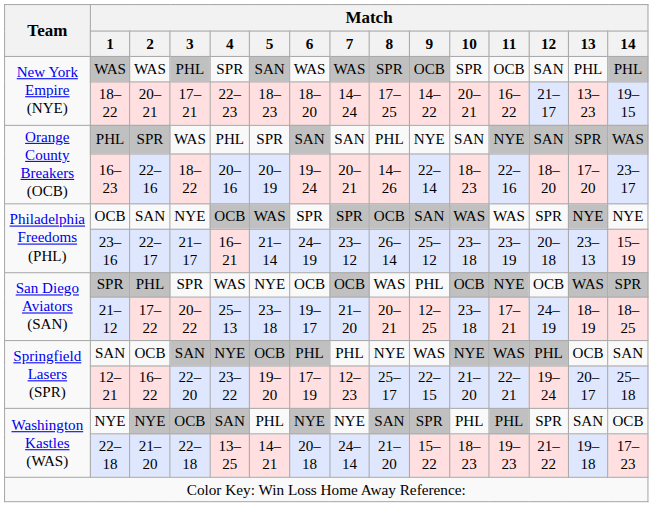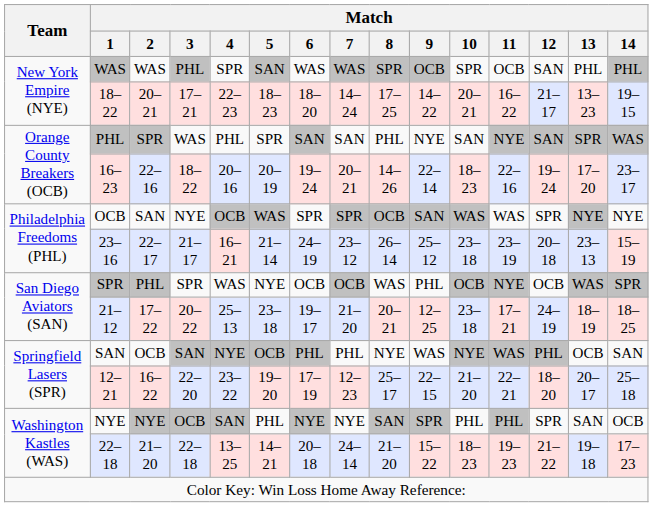 <table class="wikitable" style="text-align:center;width=100%">
 <tr>
 <th width="10.4%" rowspan="2">Team</th>
 <th width="89.6%" colspan="14">Match</th>
 </tr>
 <tr style="background-color:#CCCCCC; font-size: 90%">
 <th width="3.2%">1</th>
 <th width="3.2%">2</th>
 <th width="3.2%">3</th>
 <th width="3.2%">4</th>
 <th width="3.2%">5</th>
 <th width="3.2%">6</th>
 <th width="3.2%">7</th>
 <th width="3.2%">8</th>
 <th width="3.2%">9</th>
 <th width="3.2%">10</th>
 <th width="3.2%">11</th>
 <th width="3.2%">12</th>
 <th width="3.2%">13</th>
 <th width="3.2%">14<br></th>
 </tr>
 <tr style="font-size: 89%">
 <td rowspan="2"><a href='#'>New York Empire</a> (NYE)</td>
 <td bgcolor=#C0C0C0>WAS</td>
 <td>WAS</td>
 <td bgcolor=#C0C0C0>PHL</td>
 <td>SPR</td>
 <td bgcolor=#C0C0C0>SAN</td>
 <td>WAS</td>
 <td bgcolor=#C0C0C0>WAS</td>
 <td bgcolor=#C0C0C0>SPR</td>
 <td bgcolor=#C0C0C0>OCB</td>
 <td>SPR</td>
 <td>OCB</td>
 <td>SAN</td>
 <td>PHL</td>
 <td bgcolor=#C0C0C0>PHL</td>
 </tr>
 <tr style="font-size: 89%">
 <td bgcolor=#FFDFDF>18–22</td>
 <td bgcolor=#FFDFDF>20–21</td>
 <td bgcolor=#FFDFDF>17–21</td>
 <td bgcolor=#FFDFDF>22–23</td>
 <td bgcolor=#FFDFDF>18–23</td>
 <td bgcolor=#FFDFDF>18–20</td>
 <td bgcolor=#FFDFDF>14–24</td>
 <td bgcolor=#FFDFDF>17–25</td>
 <td bgcolor=#FFDFDF>14–22</td>
 <td bgcolor=#FFDFDF>20–21</td>
 <td bgcolor=#FFDFDF>16–22</td>
 <td bgcolor=#DFE7FF>21–17</td>
 <td bgcolor=#FFDFDF>13–23</td>
 <td bgcolor=#DFE7FF>19–15</td>
 </tr>
 <tr style="font-size: 89%">
 <td rowspan="2"><a href='#'>Orange County Breakers</a> (OCB)</td>
 <td bgcolor=#C0C0C0>PHL</td>
 <td bgcolor=#C0C0C0>SPR</td>
 <td>WAS</td>
 <td>PHL</td>
 <td>SPR</td>
 <td bgcolor=#C0C0C0>SAN</td>
 <td>SAN</td>
 <td>PHL</td>
 <td>NYE</td>
 <td>SAN</td>
 <td bgcolor=#C0C0C0>NYE</td>
 <td bgcolor=#C0C0C0>SAN</td>
 <td bgcolor=#C0C0C0>SPR</td>
 <td bgcolor=#C0C0C0>WAS</td>
 </tr>
 <tr style="font-size: 89%">
 <td bgcolor=#FFDFDF>16–23</td>
 <td bgcolor=#DFE7FF>22–16</td>
 <td bgcolor=#FFDFDF>18–22</td>
 <td bgcolor=#DFE7FF>20–16</td>
 <td bgcolor=#DFE7FF>20–19</td>
 <td bgcolor=#FFDFDF>19–24</td>
 <td bgcolor=#FFDFDF>20–21</td>
 <td bgcolor=#FFDFDF>14–26</td>
 <td bgcolor=#DFE7FF>22–14</td>
 <td bgcolor=#FFDFDF>18–23</td>
 <td bgcolor=#DFE7FF>22–16</td>
-<td bgcolor=#FFDFDF>18–20</td>
+<td bgcolor=#FFDFDF>19–24</td>
 <td bgcolor=#FFDFDF>17–20</td>
 <td bgcolor=#DFE7FF>23–17</td>
 </tr>
 <tr style="font-size: 89%">
 <td rowspan="2"><a href='#'>Philadelphia Freedoms</a> (PHL)</td>
 <td>OCB</td>
 <td>SAN</td>
 <td>NYE</td>
 <td bgcolor=#C0C0C0>OCB</td>
 <td bgcolor=#C0C0C0>WAS</td>
 <td>SPR</td>
 <td bgcolor=#C0C0C0>SPR</td>
 <td bgcolor=#C0C0C0>OCB</td>
 <td bgcolor=#C0C0C0>SAN</td>
 <td bgcolor=#C0C0C0>WAS</td>
 <td>WAS</td>
 <td>SPR</td>
 <td bgcolor=#C0C0C0>NYE</td>
 <td>NYE</td>
 </tr>
 <tr style="font-size: 89%">
 <td bgcolor=#DFE7FF>23–16</td>
 <td bgcolor=#DFE7FF>22–17</td>
 <td bgcolor=#DFE7FF>21–17</td>
 <td bgcolor=#FFDFDF>16–21</td>
 <td bgcolor=#DFE7FF>21–14</td>
 <td bgcolor=#DFE7FF>24–19</td>
 <td bgcolor=#DFE7FF>23–12</td>
 <td bgcolor=#DFE7FF>26–14</td>
 <td bgcolor=#DFE7FF>25–12</td>
 <td bgcolor=#DFE7FF>23–18</td>
 <td bgcolor=#DFE7FF>23–19</td>
 <td bgcolor=#DFE7FF>20–18</td>
 <td bgcolor=#DFE7FF>23–13</td>
 <td bgcolor=#FFDFDF>15–19</td>
 </tr>
 <tr style="font-size: 89%">
 <td rowspan="2"><a href='#'>San Diego Aviators</a> (SAN)</td>
 <td bgcolor=#C0C0C0>SPR</td>
 <td bgcolor=#C0C0C0>PHL</td>
 <td>SPR</td>
 <td>WAS</td>
 <td>NYE</td>
 <td>OCB</td>
 <td bgcolor=#C0C0C0>OCB</td>
 <td>WAS</td>
 <td>PHL</td>
 <td bgcolor=#C0C0C0>OCB</td>
 <td bgcolor=#C0C0C0>NYE</td>
 <td>OCB</td>
 <td bgcolor=#C0C0C0>WAS</td>
 <td bgcolor=#C0C0C0>SPR</td>
 </tr>
 <tr style="font-size: 89%">
 <td bgcolor=#DFE7FF>21–12</td>
 <td bgcolor=#FFDFDF>17–22</td>
 <td bgcolor=#FFDFDF>20–22</td>
 <td bgcolor=#DFE7FF>25–13</td>
 <td bgcolor=#DFE7FF>23–18</td>
 <td bgcolor=#DFE7FF>19–17</td>
 <td bgcolor=#DFE7FF>21–20</td>
 <td bgcolor=#FFDFDF>20–21</td>
 <td bgcolor=#FFDFDF>12–25</td>
 <td bgcolor=#DFE7FF>23–18</td>
 <td bgcolor=#FFDFDF>17–21</td>
 <td bgcolor=#DFE7FF>24–19</td>
 <td bgcolor=#FFDFDF>18–19</td>
 <td bgcolor=#FFDFDF>18–25</td>
 </tr>
 <tr style="font-size: 89%">
 <td rowspan="2"><a href='#'>Springfield Lasers</a> (SPR)</td>
 <td>SAN</td>
 <td>OCB</td>
 <td bgcolor=#C0C0C0>SAN</td>
 <td bgcolor=#C0C0C0>NYE</td>
 <td bgcolor=#C0C0C0>OCB</td>
 <td bgcolor=#C0C0C0>PHL</td>
 <td>PHL</td>
 <td>NYE</td>
 <td>WAS</td>
 <td bgcolor=#C0C0C0>NYE</td>
 <td bgcolor=#C0C0C0>WAS</td>
 <td bgcolor=#C0C0C0>PHL</td>
 <td>OCB</td>
 <td>SAN</td>
 </tr>
 <tr style="font-size: 89%">
 <td bgcolor=#FFDFDF>12–21</td>
 <td bgcolor=#FFDFDF>16–22</td>
 <td bgcolor=#DFE7FF>22–20</td>
 <td bgcolor=#DFE7FF>23–22</td>
 <td bgcolor=#FFDFDF>19–20</td>
 <td bgcolor=#FFDFDF>17–19</td>
 <td bgcolor=#FFDFDF>12–23</td>
 <td bgcolor=#DFE7FF>25–17</td>
 <td bgcolor=#DFE7FF>22–15</td>
 <td bgcolor=#DFE7FF>21–20</td>
 <td bgcolor=#DFE7FF>22–21</td>
-<td bgcolor=#FFDFDF>19–24</td>
+<td bgcolor=#FFDFDF>18–20</td>
 <td bgcolor=#DFE7FF>20–17</td>
 <td bgcolor=#DFE7FF>25–18</td>
 </tr>
 <tr style="font-size: 89%">
 <td rowspan="2"><a href='#'>Washington Kastles</a> (WAS)</td>
 <td>NYE</td>
 <td bgcolor=#C0C0C0>NYE</td>
 <td bgcolor=#C0C0C0>OCB</td>
 <td bgcolor=#C0C0C0>SAN</td>
 <td>PHL</td>
 <td bgcolor=#C0C0C0>NYE</td>
 <td>NYE</td>
 <td bgcolor=#C0C0C0>SAN</td>
 <td bgcolor=#C0C0C0>SPR</td>
 <td>PHL</td>
 <td bgcolor=#C0C0C0>PHL</td>
 <td>SPR</td>
 <td>SAN</td>
 <td>OCB</td>
 </tr>
 <tr style="font-size: 89%">
 <td bgcolor=#DFE7FF>22–18</td>
 <td bgcolor=#DFE7FF>21–20</td>
 <td bgcolor=#DFE7FF>22–18</td>
 <td bgcolor=#FFDFDF>13–25</td>
 <td bgcolor=#FFDFDF>14–21</td>
 <td bgcolor=#DFE7FF>20–18</td>
 <td bgcolor=#DFE7FF>24–14</td>
 <td bgcolor=#DFE7FF>21–20</td>
 <td bgcolor=#FFDFDF>15–22</td>
 <td bgcolor=#FFDFDF>18–23</td>
 <td bgcolor=#FFDFDF>19–23</td>
 <td bgcolor=#FFDFDF>21–22</td>
 <td bgcolor=#DFE7FF>19–18</td>
 <td bgcolor=#FFDFDF>17–23</td>
 </tr>
 <tr style="font-size: 90%">
 <td colspan="15">Color Key: <span>Win</span>  <span>Loss</span>  <span>Home</span>  <span>Away</span> Reference:</td>
 </tr>
 </table>
